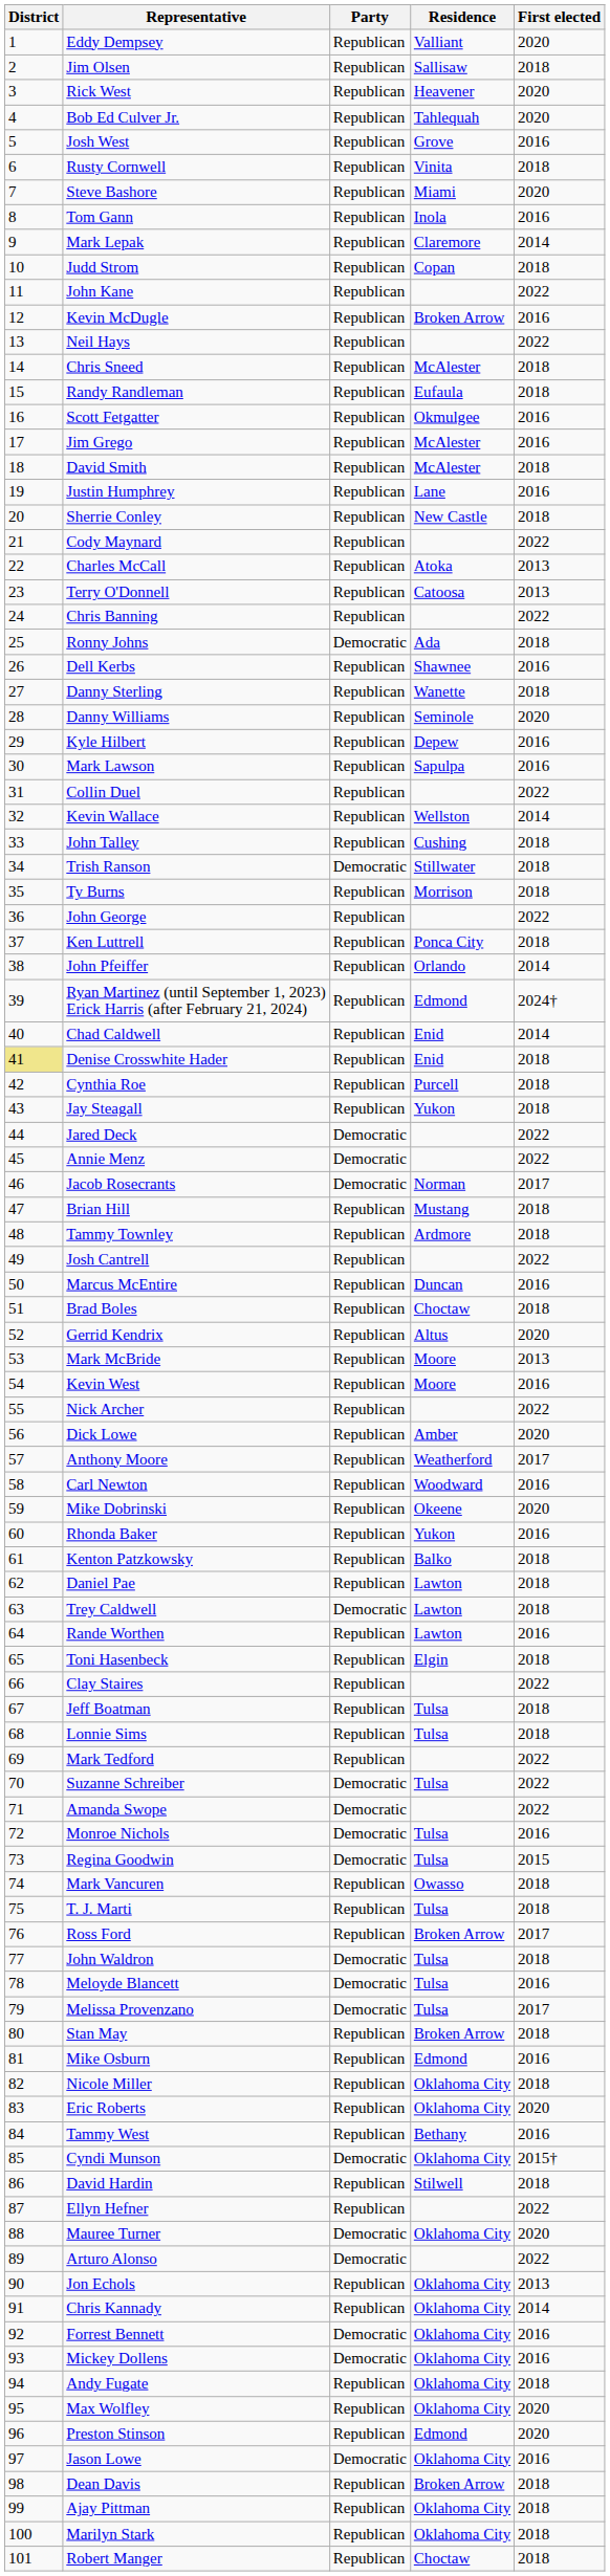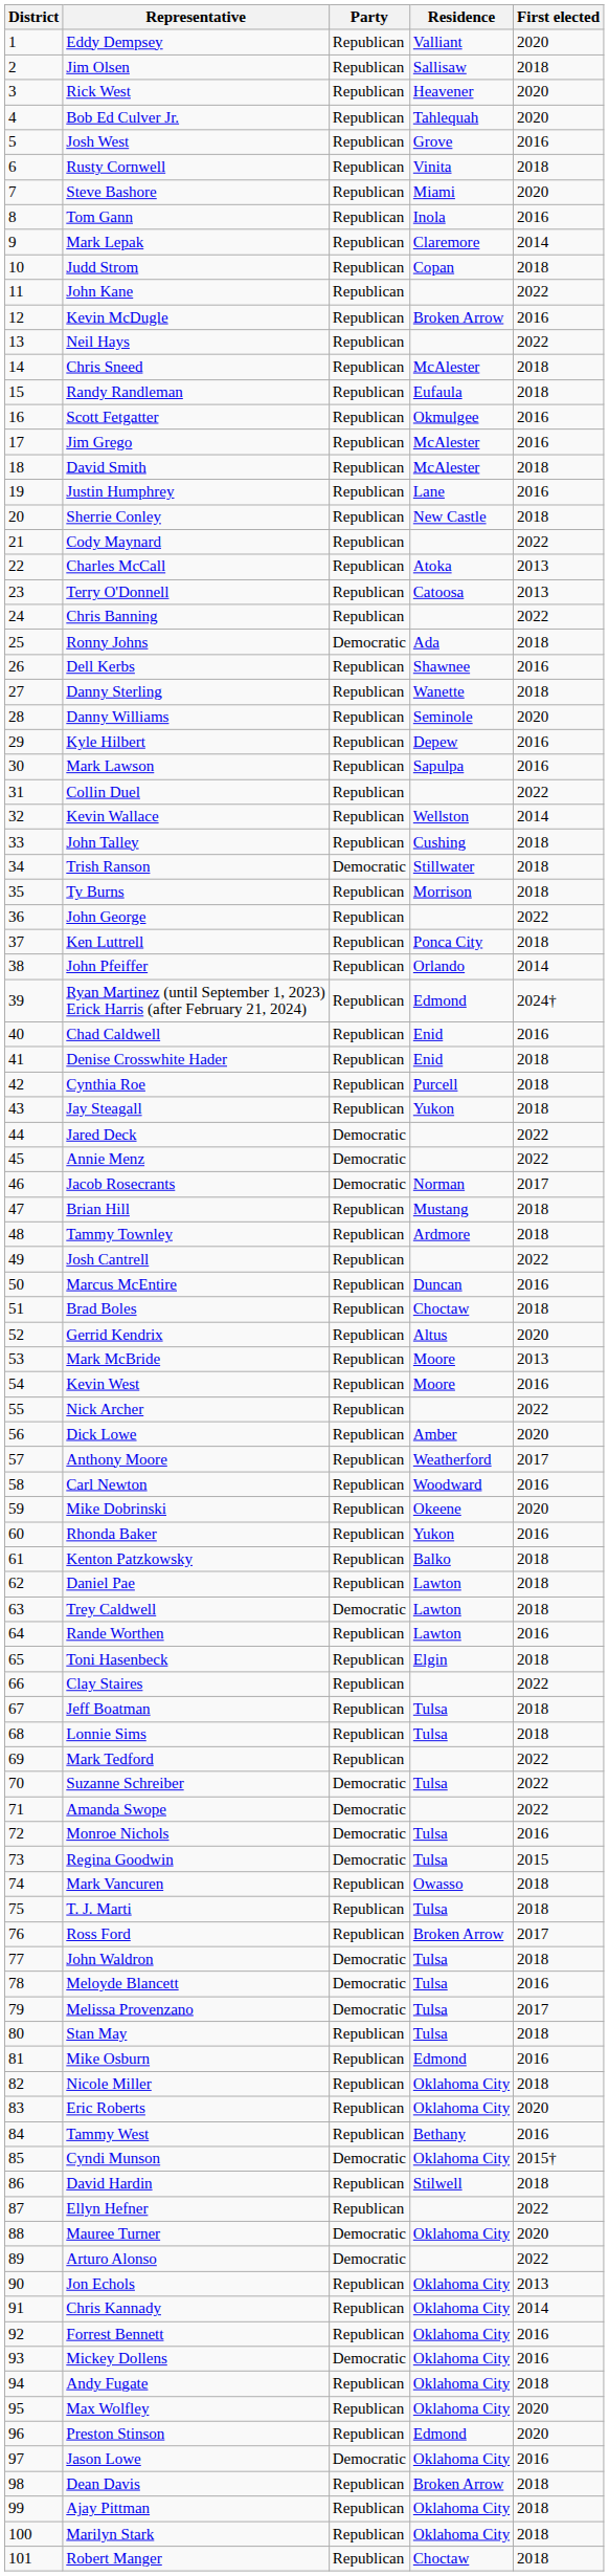 <table class="wikitable sortable">
 <tr>
 <th>District</th>
 <th>Representative</th>
 <th>Party</th>
 <th>Residence</th>
 <th>First elected</th>
 </tr>
 <tr>
 <td>1</td>
 <td><a href='#'>Eddy Dempsey</a></td>
 <td>Republican</td>
 <td><a href='#'>Valliant</a></td>
 <td>2020</td>
 </tr>
 <tr>
 <td>2</td>
 <td><a href='#'>Jim Olsen</a></td>
 <td>Republican</td>
 <td><a href='#'>Sallisaw</a></td>
 <td>2018</td>
 </tr>
 <tr>
 <td>3</td>
 <td><a href='#'>Rick West</a></td>
 <td>Republican</td>
 <td><a href='#'>Heavener</a></td>
 <td>2020</td>
 </tr>
 <tr>
 <td>4</td>
 <td><a href='#'>Bob Ed Culver Jr.</a></td>
 <td>Republican</td>
 <td><a href='#'>Tahlequah</a></td>
 <td>2020</td>
 </tr>
 <tr>
 <td>5</td>
 <td><a href='#'>Josh West</a></td>
 <td>Republican</td>
 <td><a href='#'>Grove</a></td>
 <td>2016</td>
 </tr>
 <tr>
 <td>6</td>
 <td><a href='#'>Rusty Cornwell</a></td>
 <td>Republican</td>
 <td><a href='#'>Vinita</a></td>
 <td>2018</td>
 </tr>
 <tr>
 <td>7</td>
 <td><a href='#'>Steve Bashore</a></td>
 <td>Republican</td>
 <td><a href='#'>Miami</a></td>
 <td>2020</td>
 </tr>
 <tr>
 <td>8</td>
 <td><a href='#'>Tom Gann</a></td>
 <td>Republican</td>
 <td><a href='#'>Inola</a></td>
 <td>2016</td>
 </tr>
 <tr>
 <td>9</td>
 <td><a href='#'>Mark Lepak</a></td>
 <td>Republican</td>
 <td><a href='#'>Claremore</a></td>
 <td>2014</td>
 </tr>
 <tr>
 <td>10</td>
 <td><a href='#'>Judd Strom</a></td>
 <td>Republican</td>
 <td><a href='#'>Copan</a></td>
 <td>2018</td>
 </tr>
 <tr>
 <td>11</td>
 <td><a href='#'>John Kane</a></td>
 <td>Republican</td>
 <td></td>
 <td>2022</td>
 </tr>
 <tr>
 <td>12</td>
 <td><a href='#'>Kevin McDugle</a></td>
 <td>Republican</td>
 <td><a href='#'>Broken Arrow</a></td>
 <td>2016</td>
 </tr>
 <tr>
 <td>13</td>
 <td><a href='#'>Neil Hays</a></td>
 <td>Republican</td>
 <td></td>
 <td>2022</td>
 </tr>
 <tr>
 <td>14</td>
 <td><a href='#'>Chris Sneed</a></td>
 <td>Republican</td>
 <td><a href='#'>McAlester</a></td>
 <td>2018</td>
 </tr>
 <tr>
 <td>15</td>
 <td><a href='#'>Randy Randleman</a></td>
 <td>Republican</td>
 <td><a href='#'>Eufaula</a></td>
 <td>2018</td>
 </tr>
 <tr>
 <td>16</td>
 <td><a href='#'>Scott Fetgatter</a></td>
 <td>Republican</td>
 <td><a href='#'>Okmulgee</a></td>
 <td>2016</td>
 </tr>
 <tr>
 <td>17</td>
 <td><a href='#'>Jim Grego</a></td>
 <td>Republican</td>
 <td><a href='#'>McAlester</a></td>
 <td>2016</td>
 </tr>
 <tr>
 <td>18</td>
 <td><a href='#'>David Smith</a></td>
 <td>Republican</td>
 <td><a href='#'>McAlester</a></td>
 <td>2018</td>
 </tr>
 <tr>
 <td>19</td>
 <td><a href='#'>Justin Humphrey</a></td>
 <td>Republican</td>
 <td><a href='#'>Lane</a></td>
 <td>2016</td>
 </tr>
 <tr>
 <td>20</td>
 <td><a href='#'>Sherrie Conley</a></td>
 <td>Republican</td>
 <td><a href='#'>New Castle</a></td>
 <td>2018</td>
 </tr>
 <tr>
 <td>21</td>
 <td><a href='#'>Cody Maynard</a></td>
 <td>Republican</td>
 <td></td>
 <td>2022</td>
 </tr>
 <tr>
 <td>22</td>
 <td><a href='#'>Charles McCall</a></td>
 <td>Republican</td>
 <td><a href='#'>Atoka</a></td>
 <td>2013</td>
 </tr>
 <tr>
 <td>23</td>
 <td><a href='#'>Terry O'Donnell</a></td>
 <td>Republican</td>
 <td><a href='#'>Catoosa</a></td>
 <td>2013</td>
 </tr>
 <tr>
 <td>24</td>
 <td><a href='#'>Chris Banning</a></td>
 <td>Republican</td>
 <td></td>
 <td>2022</td>
 </tr>
 <tr>
 <td>25</td>
 <td><a href='#'>Ronny Johns</a></td>
 <td>Democratic</td>
 <td><a href='#'>Ada</a></td>
 <td>2018</td>
 </tr>
 <tr>
 <td>26</td>
 <td><a href='#'>Dell Kerbs</a></td>
 <td>Republican</td>
 <td><a href='#'>Shawnee</a></td>
 <td>2016</td>
 </tr>
 <tr>
 <td>27</td>
 <td><a href='#'>Danny Sterling</a></td>
 <td>Republican</td>
 <td><a href='#'>Wanette</a></td>
 <td>2018</td>
 </tr>
 <tr>
 <td>28</td>
 <td><a href='#'>Danny Williams</a></td>
 <td>Republican</td>
 <td><a href='#'>Seminole</a></td>
 <td>2020</td>
 </tr>
 <tr>
 <td>29</td>
 <td><a href='#'>Kyle Hilbert</a></td>
 <td>Republican</td>
 <td><a href='#'>Depew</a></td>
 <td>2016</td>
 </tr>
 <tr>
 <td>30</td>
 <td><a href='#'>Mark Lawson</a></td>
 <td>Republican</td>
 <td><a href='#'>Sapulpa</a></td>
 <td>2016</td>
 </tr>
 <tr>
 <td>31</td>
 <td><a href='#'>Collin Duel</a></td>
 <td>Republican</td>
 <td></td>
 <td>2022</td>
 </tr>
 <tr>
 <td>32</td>
 <td><a href='#'>Kevin Wallace</a></td>
 <td>Republican</td>
 <td><a href='#'>Wellston</a></td>
 <td>2014</td>
 </tr>
 <tr>
 <td>33</td>
 <td><a href='#'>John Talley</a></td>
 <td>Republican</td>
 <td><a href='#'>Cushing</a></td>
 <td>2018</td>
 </tr>
 <tr>
 <td>34</td>
 <td><a href='#'>Trish Ranson</a></td>
 <td>Democratic</td>
 <td><a href='#'>Stillwater</a></td>
 <td>2018</td>
 </tr>
 <tr>
 <td>35</td>
 <td><a href='#'>Ty Burns</a></td>
 <td>Republican</td>
 <td><a href='#'>Morrison</a></td>
 <td>2018</td>
 </tr>
 <tr>
 <td>36</td>
 <td><a href='#'>John George</a></td>
 <td>Republican</td>
 <td></td>
 <td>2022</td>
 </tr>
 <tr>
 <td>37</td>
 <td><a href='#'>Ken Luttrell</a></td>
 <td>Republican</td>
 <td><a href='#'>Ponca City</a></td>
 <td>2018</td>
 </tr>
 <tr>
 <td>38</td>
 <td><a href='#'>John Pfeiffer</a></td>
 <td>Republican</td>
 <td><a href='#'>Orlando</a></td>
 <td>2014</td>
 </tr>
 <tr>
 <td>39</td>
 <td><a href='#'>Ryan Martinez</a> (until September 1, 2023)<br><a href='#'>Erick Harris</a> (after February 21, 2024)</td>
 <td>Republican</td>
 <td><a href='#'>Edmond</a></td>
 <td>2024†</td>
 </tr>
 <tr>
 <td>40</td>
 <td><a href='#'>Chad Caldwell</a></td>
 <td>Republican</td>
 <td><a href='#'>Enid</a></td>
-<td>2014</td>
+<td>2016</td>
 </tr>
 <tr>
-<td style="background: khaki;">41</td>
+<td>41</td>
 <td><a href='#'>Denise Crosswhite Hader</a></td>
 <td>Republican</td>
 <td><a href='#'>Enid</a></td>
 <td>2018</td>
 </tr>
 <tr>
 <td>42</td>
 <td><a href='#'>Cynthia Roe</a></td>
 <td>Republican</td>
 <td><a href='#'>Purcell</a></td>
 <td>2018</td>
 </tr>
 <tr>
 <td>43</td>
 <td><a href='#'>Jay Steagall</a></td>
 <td>Republican</td>
 <td><a href='#'>Yukon</a></td>
 <td>2018</td>
 </tr>
 <tr>
 <td>44</td>
 <td><a href='#'>Jared Deck</a></td>
 <td>Democratic</td>
 <td></td>
 <td>2022</td>
 </tr>
 <tr>
 <td>45</td>
 <td><a href='#'>Annie Menz</a></td>
 <td>Democratic</td>
 <td></td>
 <td>2022</td>
 </tr>
 <tr>
 <td>46</td>
 <td><a href='#'>Jacob Rosecrants</a></td>
 <td>Democratic</td>
 <td><a href='#'>Norman</a></td>
 <td>2017</td>
 </tr>
 <tr>
 <td>47</td>
 <td><a href='#'>Brian Hill</a></td>
 <td>Republican</td>
 <td><a href='#'>Mustang</a></td>
 <td>2018</td>
 </tr>
 <tr>
 <td>48</td>
 <td><a href='#'>Tammy Townley</a></td>
 <td>Republican</td>
 <td><a href='#'>Ardmore</a></td>
 <td>2018</td>
 </tr>
 <tr>
 <td>49</td>
 <td><a href='#'>Josh Cantrell</a></td>
 <td>Republican</td>
 <td></td>
 <td>2022</td>
 </tr>
 <tr>
 <td>50</td>
 <td><a href='#'>Marcus McEntire</a></td>
 <td>Republican</td>
 <td><a href='#'>Duncan</a></td>
 <td>2016</td>
 </tr>
 <tr>
 <td>51</td>
 <td><a href='#'>Brad Boles</a></td>
 <td>Republican</td>
 <td><a href='#'>Choctaw</a></td>
 <td>2018</td>
 </tr>
 <tr>
 <td>52</td>
 <td><a href='#'>Gerrid Kendrix</a></td>
 <td>Republican</td>
 <td><a href='#'>Altus</a></td>
 <td>2020</td>
 </tr>
 <tr>
 <td>53</td>
 <td><a href='#'>Mark McBride</a></td>
 <td>Republican</td>
 <td><a href='#'>Moore</a></td>
 <td>2013</td>
 </tr>
 <tr>
 <td>54</td>
 <td><a href='#'>Kevin West</a></td>
 <td>Republican</td>
 <td><a href='#'>Moore</a></td>
 <td>2016</td>
 </tr>
 <tr>
 <td>55</td>
 <td><a href='#'>Nick Archer</a></td>
 <td>Republican</td>
 <td></td>
 <td>2022</td>
 </tr>
 <tr>
 <td>56</td>
 <td><a href='#'>Dick Lowe</a></td>
 <td>Republican</td>
 <td><a href='#'>Amber</a></td>
 <td>2020</td>
 </tr>
 <tr>
 <td>57</td>
 <td><a href='#'>Anthony Moore</a></td>
 <td>Republican</td>
 <td><a href='#'>Weatherford</a></td>
 <td>2017</td>
 </tr>
 <tr>
 <td>58</td>
 <td><a href='#'>Carl Newton</a></td>
 <td>Republican</td>
 <td><a href='#'>Woodward</a></td>
 <td>2016</td>
 </tr>
 <tr>
 <td>59</td>
 <td><a href='#'>Mike Dobrinski</a></td>
 <td>Republican</td>
 <td><a href='#'>Okeene</a></td>
 <td>2020</td>
 </tr>
 <tr>
 <td>60</td>
 <td><a href='#'>Rhonda Baker</a></td>
 <td>Republican</td>
 <td><a href='#'>Yukon</a></td>
 <td>2016</td>
 </tr>
 <tr>
 <td>61</td>
 <td><a href='#'>Kenton Patzkowsky</a></td>
 <td>Republican</td>
 <td><a href='#'>Balko</a></td>
 <td>2018</td>
 </tr>
 <tr>
 <td>62</td>
 <td><a href='#'>Daniel Pae</a></td>
 <td>Republican</td>
 <td><a href='#'>Lawton</a></td>
 <td>2018</td>
 </tr>
 <tr>
 <td>63</td>
 <td><a href='#'>Trey Caldwell</a></td>
 <td>Democratic</td>
 <td><a href='#'>Lawton</a></td>
 <td>2018</td>
 </tr>
 <tr>
 <td>64</td>
 <td><a href='#'>Rande Worthen</a></td>
 <td>Republican</td>
 <td><a href='#'>Lawton</a></td>
 <td>2016</td>
 </tr>
 <tr>
 <td>65</td>
 <td><a href='#'>Toni Hasenbeck</a></td>
 <td>Republican</td>
 <td><a href='#'>Elgin</a></td>
 <td>2018</td>
 </tr>
 <tr>
 <td>66</td>
 <td><a href='#'>Clay Staires</a></td>
 <td>Republican</td>
 <td></td>
 <td>2022</td>
 </tr>
 <tr>
 <td>67</td>
 <td><a href='#'>Jeff Boatman</a></td>
 <td>Republican</td>
 <td><a href='#'>Tulsa</a></td>
 <td>2018</td>
 </tr>
 <tr>
 <td>68</td>
 <td><a href='#'>Lonnie Sims</a></td>
 <td>Republican</td>
 <td><a href='#'>Tulsa</a></td>
 <td>2018</td>
 </tr>
 <tr>
 <td>69</td>
 <td><a href='#'>Mark Tedford</a></td>
 <td>Republican</td>
 <td></td>
 <td>2022</td>
 </tr>
 <tr>
 <td>70</td>
 <td><a href='#'>Suzanne Schreiber</a></td>
 <td>Democratic</td>
 <td><a href='#'>Tulsa</a></td>
 <td>2022</td>
 </tr>
 <tr>
 <td>71</td>
 <td><a href='#'>Amanda Swope</a></td>
 <td>Democratic</td>
 <td></td>
 <td>2022</td>
 </tr>
 <tr>
 <td>72</td>
 <td><a href='#'>Monroe Nichols</a></td>
 <td>Democratic</td>
 <td><a href='#'>Tulsa</a></td>
 <td>2016</td>
 </tr>
 <tr>
 <td>73</td>
 <td><a href='#'>Regina Goodwin</a></td>
 <td>Democratic</td>
 <td><a href='#'>Tulsa</a></td>
 <td>2015</td>
 </tr>
 <tr>
 <td>74</td>
 <td><a href='#'>Mark Vancuren</a></td>
 <td>Republican</td>
 <td><a href='#'>Owasso</a></td>
 <td>2018</td>
 </tr>
 <tr>
 <td>75</td>
 <td><a href='#'>T. J. Marti</a></td>
 <td>Republican</td>
 <td><a href='#'>Tulsa</a></td>
 <td>2018</td>
 </tr>
 <tr>
 <td>76</td>
 <td><a href='#'>Ross Ford</a></td>
 <td>Republican</td>
 <td><a href='#'>Broken Arrow</a></td>
 <td>2017</td>
 </tr>
 <tr>
 <td>77</td>
 <td><a href='#'>John Waldron</a></td>
 <td>Democratic</td>
 <td><a href='#'>Tulsa</a></td>
 <td>2018</td>
 </tr>
 <tr>
 <td>78</td>
 <td><a href='#'>Meloyde Blancett</a></td>
 <td>Democratic</td>
 <td><a href='#'>Tulsa</a></td>
 <td>2016</td>
 </tr>
 <tr>
 <td>79</td>
 <td><a href='#'>Melissa Provenzano</a></td>
 <td>Democratic</td>
 <td><a href='#'>Tulsa</a></td>
 <td>2017</td>
 </tr>
 <tr>
 <td>80</td>
 <td><a href='#'>Stan May</a></td>
 <td>Republican</td>
-<td><a href='#'>Broken Arrow</a></td>
+<td><a href='#'>Tulsa</a></td>
 <td>2018</td>
 </tr>
 <tr>
 <td>81</td>
 <td><a href='#'>Mike Osburn</a></td>
 <td>Republican</td>
 <td><a href='#'>Edmond</a></td>
 <td>2016</td>
 </tr>
 <tr>
 <td>82</td>
 <td><a href='#'>Nicole Miller</a></td>
 <td>Republican</td>
 <td><a href='#'>Oklahoma City</a></td>
 <td>2018</td>
 </tr>
 <tr>
 <td>83</td>
 <td><a href='#'>Eric Roberts</a></td>
 <td>Republican</td>
 <td><a href='#'>Oklahoma City</a></td>
 <td>2020</td>
 </tr>
 <tr>
 <td>84</td>
 <td><a href='#'>Tammy West</a></td>
 <td>Republican</td>
 <td><a href='#'>Bethany</a></td>
 <td>2016</td>
 </tr>
 <tr>
 <td>85</td>
 <td><a href='#'>Cyndi Munson</a></td>
 <td>Democratic</td>
 <td><a href='#'>Oklahoma City</a></td>
 <td>2015†</td>
 </tr>
 <tr>
 <td>86</td>
 <td><a href='#'>David Hardin</a></td>
 <td>Republican</td>
 <td><a href='#'>Stilwell</a></td>
 <td>2018</td>
 </tr>
 <tr>
 <td>87</td>
 <td><a href='#'>Ellyn Hefner</a></td>
 <td>Republican</td>
 <td></td>
 <td>2022</td>
 </tr>
 <tr>
 <td>88</td>
 <td><a href='#'>Mauree Turner</a></td>
 <td>Democratic</td>
 <td><a href='#'>Oklahoma City</a></td>
 <td>2020</td>
 </tr>
 <tr>
 <td>89</td>
 <td><a href='#'>Arturo Alonso</a></td>
 <td>Democratic</td>
 <td></td>
 <td>2022</td>
 </tr>
 <tr>
 <td>90</td>
 <td><a href='#'>Jon Echols</a></td>
 <td>Republican</td>
 <td><a href='#'>Oklahoma City</a></td>
 <td>2013</td>
 </tr>
 <tr>
 <td>91</td>
 <td><a href='#'>Chris Kannady</a></td>
 <td>Republican</td>
 <td><a href='#'>Oklahoma City</a></td>
 <td>2014</td>
 </tr>
 <tr>
 <td>92</td>
 <td><a href='#'>Forrest Bennett</a></td>
-<td>Democratic</td>
+<td>Republican</td>
 <td><a href='#'>Oklahoma City</a></td>
 <td>2016</td>
 </tr>
 <tr>
 <td>93</td>
 <td><a href='#'>Mickey Dollens</a></td>
 <td>Democratic</td>
 <td><a href='#'>Oklahoma City</a></td>
 <td>2016</td>
 </tr>
 <tr>
 <td>94</td>
 <td><a href='#'>Andy Fugate</a></td>
 <td>Republican</td>
 <td><a href='#'>Oklahoma City</a></td>
 <td>2018</td>
 </tr>
 <tr>
 <td>95</td>
 <td><a href='#'>Max Wolfley</a></td>
 <td>Republican</td>
 <td><a href='#'>Oklahoma City</a></td>
 <td>2020</td>
 </tr>
 <tr>
 <td>96</td>
 <td><a href='#'>Preston Stinson</a></td>
 <td>Republican</td>
 <td><a href='#'>Edmond</a></td>
 <td>2020</td>
 </tr>
 <tr>
 <td>97</td>
 <td><a href='#'>Jason Lowe</a></td>
 <td>Democratic</td>
 <td><a href='#'>Oklahoma City</a></td>
 <td>2016</td>
 </tr>
 <tr>
 <td>98</td>
 <td><a href='#'>Dean Davis</a></td>
 <td>Republican</td>
 <td><a href='#'>Broken Arrow</a></td>
 <td>2018</td>
 </tr>
 <tr>
 <td>99</td>
 <td><a href='#'>Ajay Pittman</a></td>
 <td>Republican</td>
 <td><a href='#'>Oklahoma City</a></td>
 <td>2018</td>
 </tr>
 <tr>
 <td>100</td>
 <td><a href='#'>Marilyn Stark</a></td>
 <td>Republican</td>
 <td><a href='#'>Oklahoma City</a></td>
 <td>2018</td>
 </tr>
 <tr>
 <td>101</td>
 <td><a href='#'>Robert Manger</a></td>
 <td>Republican</td>
 <td><a href='#'>Choctaw</a></td>
 <td>2018</td>
 </tr>
 </table>
